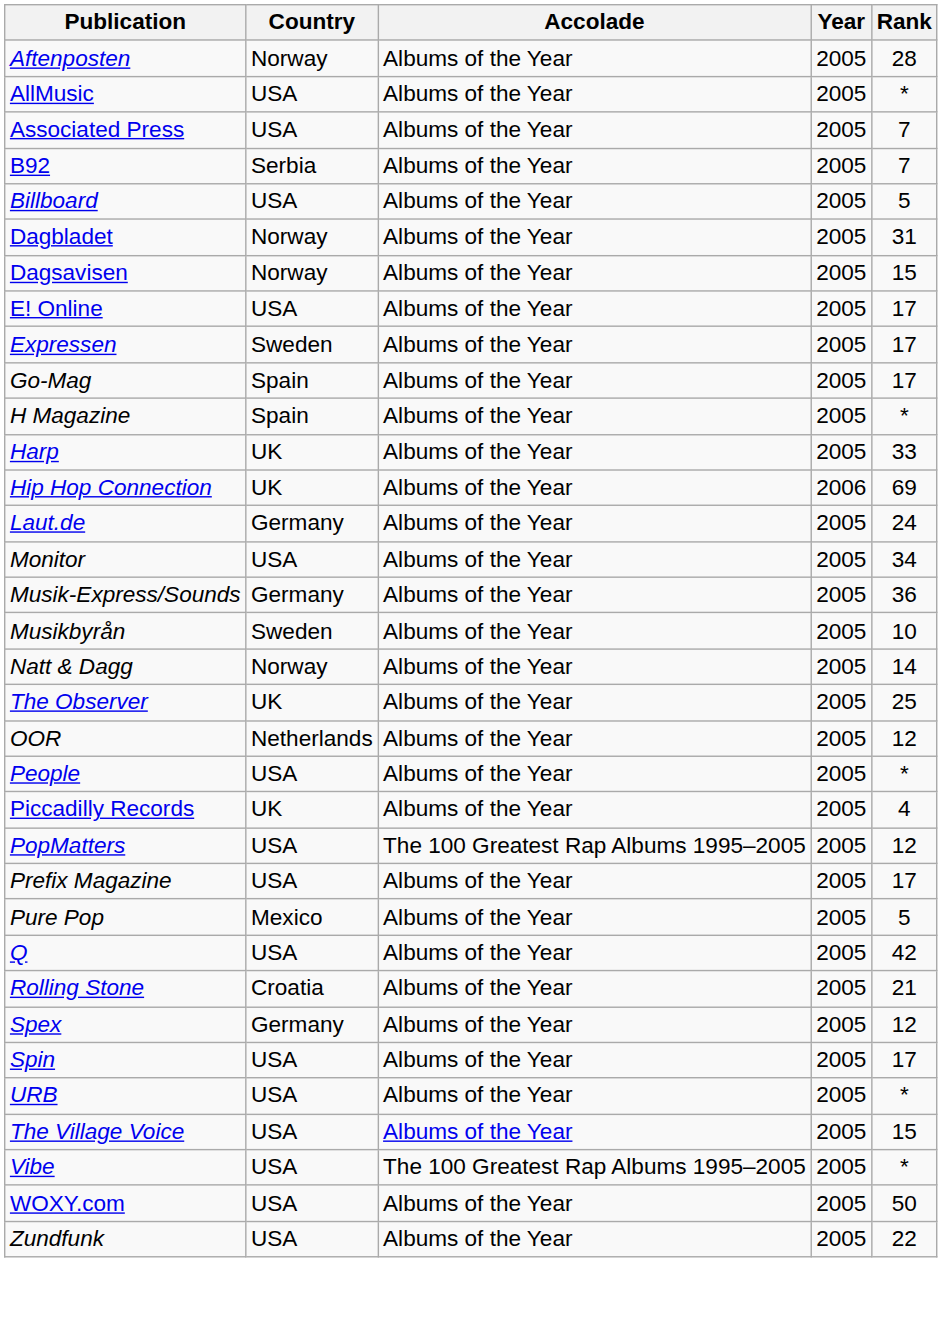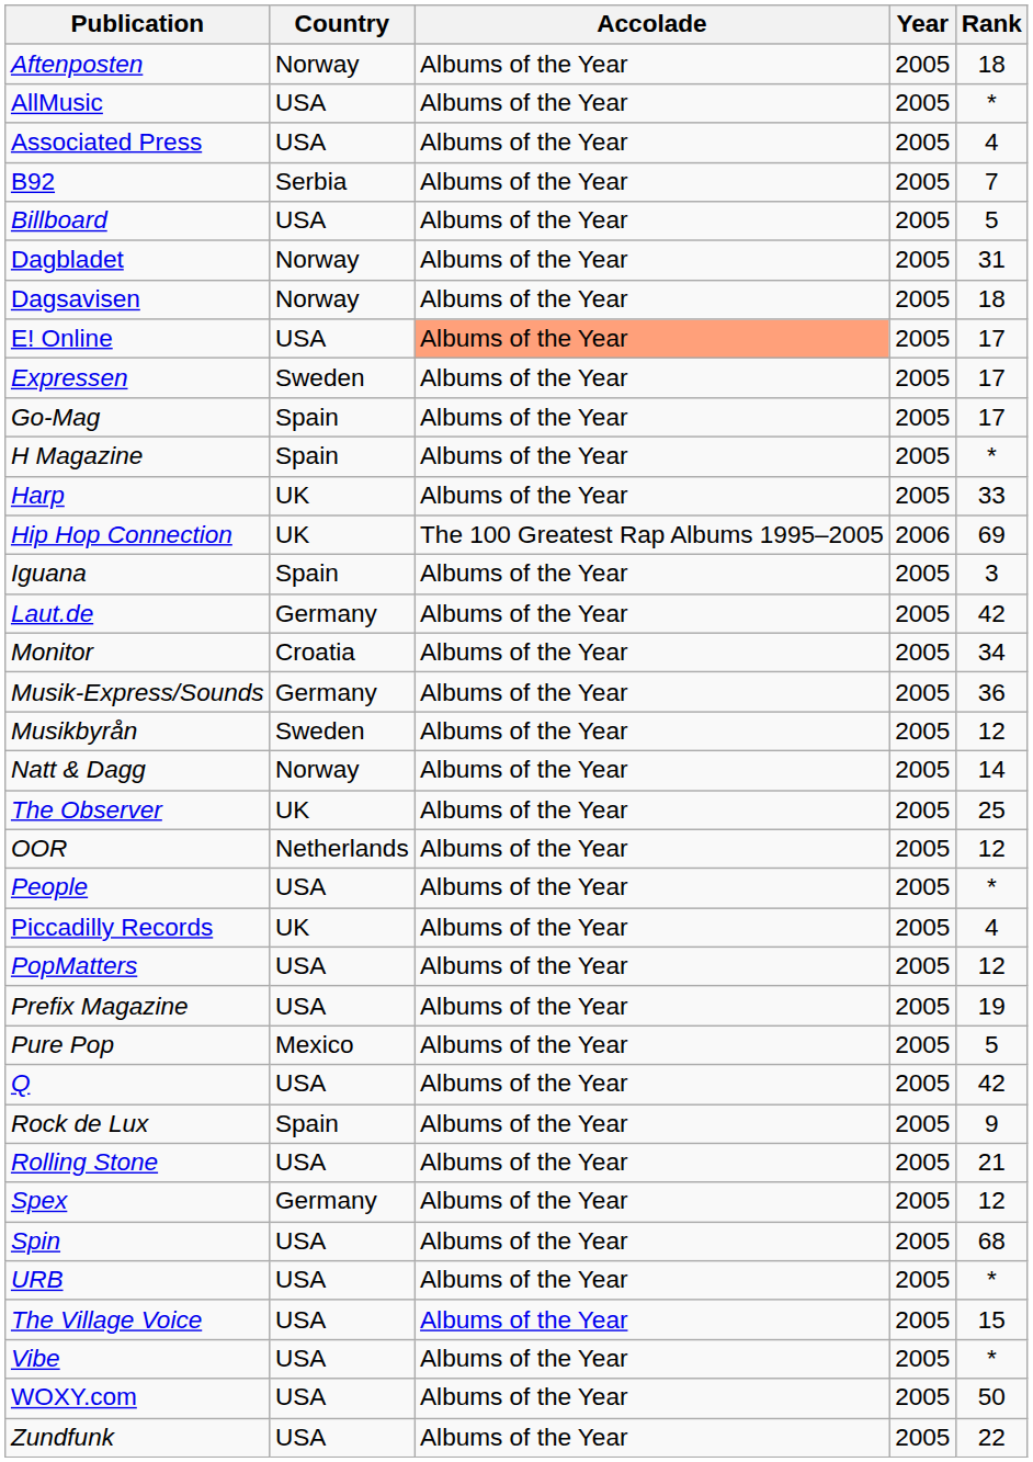 <table class="wikitable">
 <tr>
 <th>Publication</th>
 <th>Country</th>
 <th>Accolade</th>
 <th>Year</th>
 <th style="text-align:center;">Rank</th>
 </tr>
 <tr>
 <td><em><a href='#'>Aftenposten</a></em></td>
 <td>Norway</td>
 <td>Albums of the Year</td>
 <td>2005</td>
-<td style="text-align:center;">28</td>
+<td style="text-align:center;">18</td>
 </tr>
 <tr>
 <td><a href='#'>AllMusic</a></td>
 <td>USA</td>
 <td>Albums of the Year</td>
 <td>2005</td>
 <td style="text-align:center;">*</td>
 </tr>
 <tr>
 <td><a href='#'>Associated Press</a></td>
 <td>USA</td>
 <td>Albums of the Year</td>
 <td>2005</td>
-<td style="text-align:center;">7</td>
+<td style="text-align:center;">4</td>
 </tr>
 <tr>
 <td><a href='#'>B92</a></td>
 <td>Serbia</td>
 <td>Albums of the Year</td>
 <td>2005</td>
 <td style="text-align:center;">7</td>
 </tr>
 <tr>
 <td><em><a href='#'>Billboard</a></em></td>
 <td>USA</td>
 <td>Albums of the Year</td>
 <td>2005</td>
 <td style="text-align:center;">5</td>
 </tr>
 <tr>
 <td><a href='#'>Dagbladet</a></td>
 <td>Norway</td>
 <td>Albums of the Year</td>
 <td>2005</td>
 <td style="text-align:center;">31</td>
 </tr>
 <tr>
 <td><a href='#'>Dagsavisen</a></td>
 <td>Norway</td>
 <td>Albums of the Year</td>
 <td>2005</td>
-<td style="text-align:center;">15</td>
+<td style="text-align:center;">18</td>
 </tr>
 <tr>
 <td><a href='#'>E! Online</a></td>
 <td>USA</td>
-<td>Albums of the Year</td>
+<td style="background: lightsalmon;">Albums of the Year</td>
 <td>2005</td>
 <td style="text-align:center;">17</td>
 </tr>
 <tr>
 <td><em><a href='#'>Expressen</a></em></td>
 <td>Sweden</td>
 <td>Albums of the Year</td>
 <td>2005</td>
 <td style="text-align:center;">17</td>
 </tr>
 <tr>
 <td><em>Go-Mag</em></td>
 <td>Spain</td>
 <td>Albums of the Year</td>
 <td>2005</td>
 <td style="text-align:center;">17</td>
 </tr>
 <tr>
 <td><em>H Magazine</em></td>
 <td>Spain</td>
 <td>Albums of the Year</td>
 <td>2005</td>
 <td style="text-align:center;">*</td>
 </tr>
 <tr>
 <td><em><a href='#'>Harp</a></em></td>
 <td>UK</td>
 <td>Albums of the Year</td>
 <td>2005</td>
 <td style="text-align:center;">33</td>
 </tr>
 <tr>
 <td><em><a href='#'>Hip Hop Connection</a></em></td>
 <td>UK</td>
-<td>Albums of the Year</td>
+<td>The 100 Greatest Rap Albums 1995–2005</td>
 <td>2006</td>
 <td style="text-align:center;">69</td>
+</tr>
+<tr>
+<td><em>Iguana</em></td>
+<td>Spain</td>
+<td>Albums of the Year</td>
+<td>2005</td>
+<td style="text-align:center;">3</td>
 </tr>
 <tr>
 <td><em><a href='#'>Laut.de</a></em></td>
 <td>Germany</td>
 <td>Albums of the Year</td>
 <td>2005</td>
-<td style="text-align:center;">24</td>
+<td style="text-align:center;">42</td>
 </tr>
 <tr>
 <td><em>Monitor</em></td>
-<td>USA</td>
+<td>Croatia</td>
 <td>Albums of the Year</td>
 <td>2005</td>
 <td style="text-align:center;">34</td>
 </tr>
 <tr>
 <td><em>Musik-Express/Sounds</em></td>
 <td>Germany</td>
 <td>Albums of the Year</td>
 <td>2005</td>
 <td style="text-align:center;">36</td>
 </tr>
 <tr>
 <td><em>Musikbyrån</em></td>
 <td>Sweden</td>
 <td>Albums of the Year</td>
 <td>2005</td>
-<td style="text-align:center;">10</td>
+<td style="text-align:center;">12</td>
 </tr>
 <tr>
 <td><em>Natt & Dagg</em></td>
 <td>Norway</td>
 <td>Albums of the Year</td>
 <td>2005</td>
 <td style="text-align:center;">14</td>
 </tr>
 <tr>
 <td><em><a href='#'>The Observer</a></em></td>
 <td>UK</td>
 <td>Albums of the Year</td>
 <td>2005</td>
 <td style="text-align:center;">25</td>
 </tr>
 <tr>
 <td><em>OOR</em></td>
 <td>Netherlands</td>
 <td>Albums of the Year</td>
 <td>2005</td>
 <td style="text-align:center;">12</td>
 </tr>
 <tr>
 <td><em><a href='#'>People</a></em></td>
 <td>USA</td>
 <td>Albums of the Year</td>
 <td>2005</td>
 <td style="text-align:center;">*</td>
 </tr>
 <tr>
 <td><a href='#'>Piccadilly Records</a></td>
 <td>UK</td>
 <td>Albums of the Year</td>
 <td>2005</td>
 <td style="text-align:center;">4</td>
 </tr>
 <tr>
 <td><em><a href='#'>PopMatters</a></em></td>
 <td>USA</td>
-<td>The 100 Greatest Rap Albums 1995–2005</td>
+<td>Albums of the Year</td>
 <td>2005</td>
 <td style="text-align:center;">12</td>
 </tr>
 <tr>
 <td><em>Prefix Magazine</em></td>
 <td>USA</td>
 <td>Albums of the Year</td>
 <td>2005</td>
-<td style="text-align:center;">17</td>
+<td style="text-align:center;">19</td>
 </tr>
 <tr>
 <td><em>Pure Pop</em></td>
 <td>Mexico</td>
 <td>Albums of the Year</td>
 <td>2005</td>
 <td style="text-align:center;">5</td>
 </tr>
 <tr>
 <td><em><a href='#'>Q</a></em></td>
 <td>USA</td>
 <td>Albums of the Year</td>
 <td>2005</td>
 <td style="text-align:center;">42</td>
 </tr>
 <tr>
+<td><em>Rock de Lux</em></td>
+<td>Spain</td>
+<td>Albums of the Year</td>
+<td>2005</td>
+<td style="text-align:center;">9</td>
+</tr>
+<tr>
 <td><em><a href='#'>Rolling Stone</a></em></td>
-<td>Croatia</td>
+<td>USA</td>
 <td>Albums of the Year</td>
 <td>2005</td>
 <td style="text-align:center;">21</td>
 </tr>
 <tr>
 <td><em><a href='#'>Spex</a></em></td>
 <td>Germany</td>
 <td>Albums of the Year</td>
 <td>2005</td>
 <td style="text-align:center;">12</td>
 </tr>
 <tr>
 <td><em><a href='#'>Spin</a></em></td>
 <td>USA</td>
 <td>Albums of the Year</td>
 <td>2005</td>
-<td style="text-align:center;">17</td>
+<td style="text-align:center;">68</td>
 </tr>
 <tr>
 <td><em><a href='#'>URB</a></em></td>
 <td>USA</td>
 <td>Albums of the Year</td>
 <td>2005</td>
 <td style="text-align:center;">*</td>
 </tr>
 <tr>
 <td><em><a href='#'>The Village Voice</a></em></td>
 <td>USA</td>
 <td><a href='#'>Albums of the Year</a></td>
 <td>2005</td>
 <td style="text-align:center;">15</td>
 </tr>
 <tr>
 <td><em><a href='#'>Vibe</a></em></td>
 <td>USA</td>
-<td>The 100 Greatest Rap Albums 1995–2005</td>
+<td>Albums of the Year</td>
 <td>2005</td>
 <td style="text-align:center;">*</td>
 </tr>
 <tr>
 <td><a href='#'>WOXY.com</a></td>
 <td>USA</td>
 <td>Albums of the Year</td>
 <td>2005</td>
 <td style="text-align:center;">50</td>
 </tr>
 <tr>
 <td><em>Zundfunk</em></td>
 <td>USA</td>
 <td>Albums of the Year</td>
 <td>2005</td>
 <td style="text-align:center;">22</td>
 </tr>
 </table>
